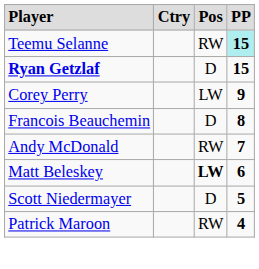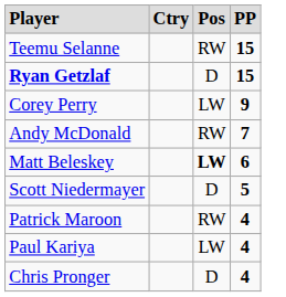 <table class="wikitable">
 <tr align="center" style="font-weight:bold; background-color:#dddddd;" |>
 <td align="left">Player</td>
 <td>Ctry</td>
 <td>Pos</td>
 <td>PP</td>
 </tr>
 <tr align="center">
 <td align="left"><a href='#'>Teemu Selanne</a></td>
 <td></td>
 <td>RW</td>
-<td style="background: paleturquoise;"><strong>15</strong></td>
+<td><strong>15</strong></td>
 </tr>
 <tr align="center">
 <td align="left"><strong><a href='#'>Ryan Getzlaf</a></strong></td>
 <td></td>
 <td>D</td>
 <td><strong>15</strong></td>
 </tr>
 <tr align="center">
 <td align="left"><a href='#'>Corey Perry</a></td>
 <td></td>
 <td>LW</td>
 <td><strong>9</strong></td>
-</tr>
-<tr align="center">
-<td align="left"><a href='#'>Francois Beauchemin</a></td>
-<td></td>
-<td>D</td>
-<td><strong>8</strong></td>
 </tr>
 <tr align="center">
 <td align="left"><a href='#'>Andy McDonald</a></td>
 <td></td>
 <td>RW</td>
 <td><strong>7</strong></td>
 </tr>
 <tr align="center">
 <td align="left"><a href='#'>Matt Beleskey</a></td>
 <td></td>
 <td><strong>LW</strong></td>
 <td><strong>6</strong></td>
 </tr>
 <tr align="center">
 <td align="left"><a href='#'>Scott Niedermayer</a></td>
 <td></td>
 <td>D</td>
 <td><strong>5</strong></td>
 </tr>
 <tr align="center">
 <td align="left"><a href='#'>Patrick Maroon</a></td>
 <td></td>
 <td>RW</td>
 <td><strong>4</strong></td>
 </tr>
+<tr align="center">
+<td align="left"><a href='#'>Paul Kariya</a></td>
+<td></td>
+<td>LW</td>
+<td><strong>4</strong></td>
+</tr>
+<tr align="center">
+<td align="left"><a href='#'>Chris Pronger</a></td>
+<td></td>
+<td>D</td>
+<td><strong>4</strong></td>
+</tr>
 </table>
